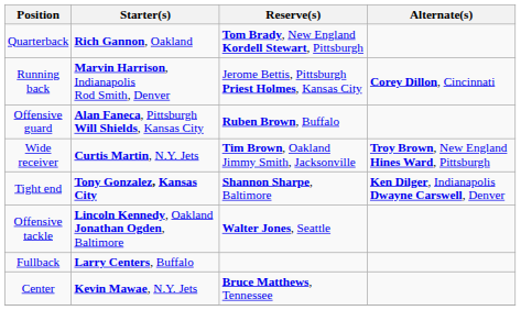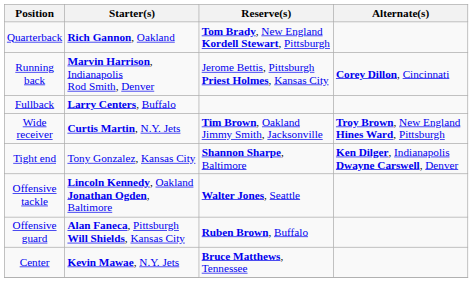 <table class="wikitable" style="width:75%;">
 <tr>
 <th style="width:10%;">Position</th>
 <th style="width:30%;">Starter(s)</th>
 <th style="width:30%;">Reserve(s)</th>
 <th style="width:30%;">Alternate(s)</th>
 </tr>
 <tr>
 <td align=center><a href='#'>Quarterback</a></td>
 <td> <strong><a href='#'>Rich Gannon</a></strong>, <a href='#'>Oakland</a></td>
 <td> <strong><a href='#'>Tom Brady</a></strong>, <a href='#'>New England</a><br> <strong><a href='#'>Kordell Stewart</a></strong>, <a href='#'>Pittsburgh</a></td>
 <td></td>
 </tr>
 <tr>
 <td align=center><a href='#'>Running back</a></td>
 <td> <strong><a href='#'>Marvin Harrison</a></strong>, <a href='#'>Indianapolis</a><br> <a href='#'>Rod Smith</a>, <a href='#'>Denver</a></td>
 <td> <a href='#'>Jerome Bettis</a>, <a href='#'>Pittsburgh</a><br> <strong><a href='#'>Priest Holmes</a></strong>, <a href='#'>Kansas City</a></td>
 <td> <strong><a href='#'>Corey Dillon</a></strong>, <a href='#'>Cincinnati</a></td>
 </tr>
 <tr>
-<td align=center><a href='#'>Offensive guard</a></td>
-<td> <strong><a href='#'>Alan Faneca</a></strong>, <a href='#'>Pittsburgh</a><br> <strong><a href='#'>Will Shields</a></strong>, <a href='#'>Kansas City</a></td>
-<td> <strong><a href='#'>Ruben Brown</a></strong>, <a href='#'>Buffalo</a></td>
+<td align=center><a href='#'>Fullback</a></td>
+<td> <strong><a href='#'>Larry Centers</a></strong>, <a href='#'>Buffalo</a></td>
+<td></td>
 <td></td>
 </tr>
 <tr>
 <td align=center><a href='#'>Wide receiver</a></td>
 <td> <strong><a href='#'>Curtis Martin</a></strong>, <a href='#'>N.Y. Jets</a></td>
 <td> <strong><a href='#'>Tim Brown</a></strong>, <a href='#'>Oakland</a><br> <a href='#'>Jimmy Smith</a>, <a href='#'>Jacksonville</a></td>
 <td> <strong><a href='#'>Troy Brown</a></strong>, <a href='#'>New England</a><br> <strong><a href='#'>Hines Ward</a></strong>, <a href='#'>Pittsburgh</a></td>
 </tr>
 <tr>
 <td align=center><a href='#'>Tight end</a></td>
-<td><strong> <a href='#'>Tony Gonzalez</a>, <a href='#'>Kansas City</a></strong></td>
+<td> <a href='#'>Tony Gonzalez</a>, <a href='#'>Kansas City</a></td>
 <td> <strong><a href='#'>Shannon Sharpe</a></strong>, <a href='#'>Baltimore</a></td>
 <td> <strong><a href='#'>Ken Dilger</a></strong>, <a href='#'>Indianapolis</a><br> <strong><a href='#'>Dwayne Carswell</a></strong>, <a href='#'>Denver</a></td>
 </tr>
 <tr>
 <td align=center><a href='#'>Offensive tackle</a></td>
 <td> <strong><a href='#'>Lincoln Kennedy</a></strong>, <a href='#'>Oakland</a><br> <strong><a href='#'>Jonathan Ogden</a></strong>, <a href='#'>Baltimore</a></td>
 <td> <strong><a href='#'>Walter Jones</a></strong>, <a href='#'>Seattle</a></td>
 <td></td>
 </tr>
 <tr>
-<td align=center><a href='#'>Fullback</a></td>
-<td> <strong><a href='#'>Larry Centers</a></strong>, <a href='#'>Buffalo</a></td>
-<td></td>
+<td align=center><a href='#'>Offensive guard</a></td>
+<td> <strong><a href='#'>Alan Faneca</a></strong>, <a href='#'>Pittsburgh</a><br> <strong><a href='#'>Will Shields</a></strong>, <a href='#'>Kansas City</a></td>
+<td> <strong><a href='#'>Ruben Brown</a></strong>, <a href='#'>Buffalo</a></td>
 <td></td>
 </tr>
 <tr>
 <td align=center><a href='#'>Center</a></td>
 <td> <strong><a href='#'>Kevin Mawae</a></strong>, <a href='#'>N.Y. Jets</a></td>
 <td> <strong><a href='#'>Bruce Matthews</a></strong>, <a href='#'>Tennessee</a></td>
 <td></td>
 </tr>
 <tr>
 </tr>
 </table>
